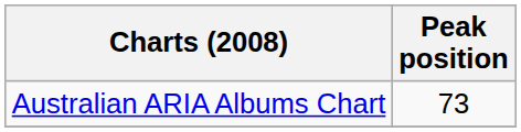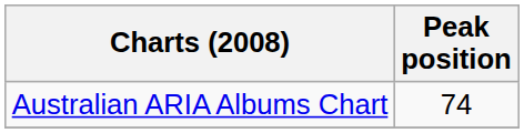 <table class="wikitable sortable">
 <tr>
 <th align="left">Charts (2008)</th>
 <th align="left">Peak<br>position</th>
 </tr>
 <tr>
 <td align="left"><a href='#'>Australian ARIA Albums Chart</a></td>
-<td align="center">73</td>
+<td align="center">74</td>
 </tr>
 <tr>
 </tr>
 </table>
